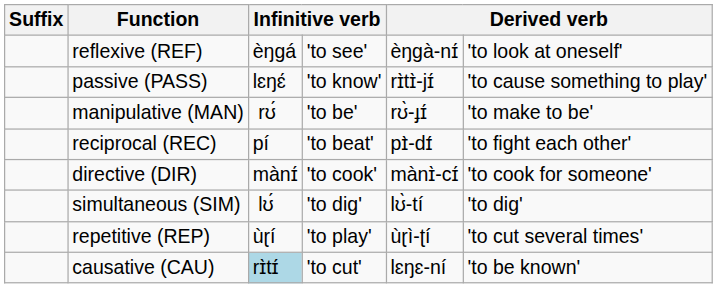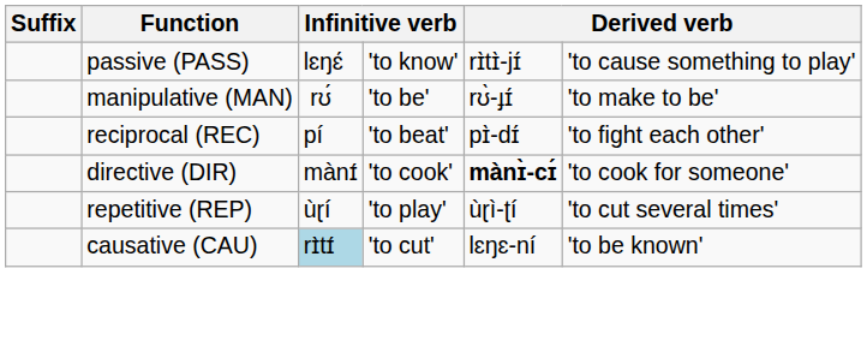 <table class="wikitable">
 <tr>
 <th>Suffix</th>
 <th>Function</th>
 <th colspan=2>Infinitive verb</th>
 <th colspan=2>Derived verb</th>
-</tr>
-<tr>
-<td></td>
-<td>reflexive (REF)</td>
-<td>èŋɡá</td>
-<td>'to see'</td>
-<td>èŋɡà-nɪ́</td>
-<td>'to look at oneself'</td>
 </tr>
 <tr>
 <td></td>
 <td>passive (PASS)</td>
 <td>lɛŋɛ́</td>
 <td>'to know'</td>
 <td>rɪ̀tɪ̀-jɪ́</td>
 <td>'to cause something to play'</td>
 </tr>
 <tr>
 <td></td>
 <td>manipulative (MAN)</td>
 <td> rʊ́</td>
 <td>'to be'</td>
 <td>rʊ̀-ɟɪ́</td>
 <td>'to make to be'</td>
 </tr>
 <tr>
 <td></td>
 <td>reciprocal (REC)</td>
 <td>pí</td>
 <td>'to beat'</td>
 <td>pɪ̀-dɪ́</td>
 <td>'to fight each other'</td>
 </tr>
 <tr>
 <td></td>
 <td>directive (DIR)</td>
 <td>mànɪ́</td>
 <td>'to cook'</td>
-<td>mànɪ̀-cɪ́</td>
+<td><strong>mànɪ̀-cɪ́</strong></td>
 <td>'to cook for someone'</td>
-</tr>
-<tr>
-<td></td>
-<td>simultaneous (SIM)</td>
-<td> lʊ́</td>
-<td>'to dig'</td>
-<td>lʊ̀-tí</td>
-<td>'to dig'</td>
 </tr>
 <tr>
 <td></td>
 <td>repetitive (REP)</td>
 <td>ùɽí</td>
 <td>'to play'</td>
 <td>ùɽì-ʈí</td>
 <td>'to cut several times'</td>
 </tr>
 <tr>
 <td></td>
 <td>causative (CAU)</td>
 <td style="background: lightblue;">rɪ̀tɪ́</td>
 <td>'to cut'</td>
 <td>lɛŋɛ-ní</td>
 <td>'to be known'</td>
 </tr>
 </table>
